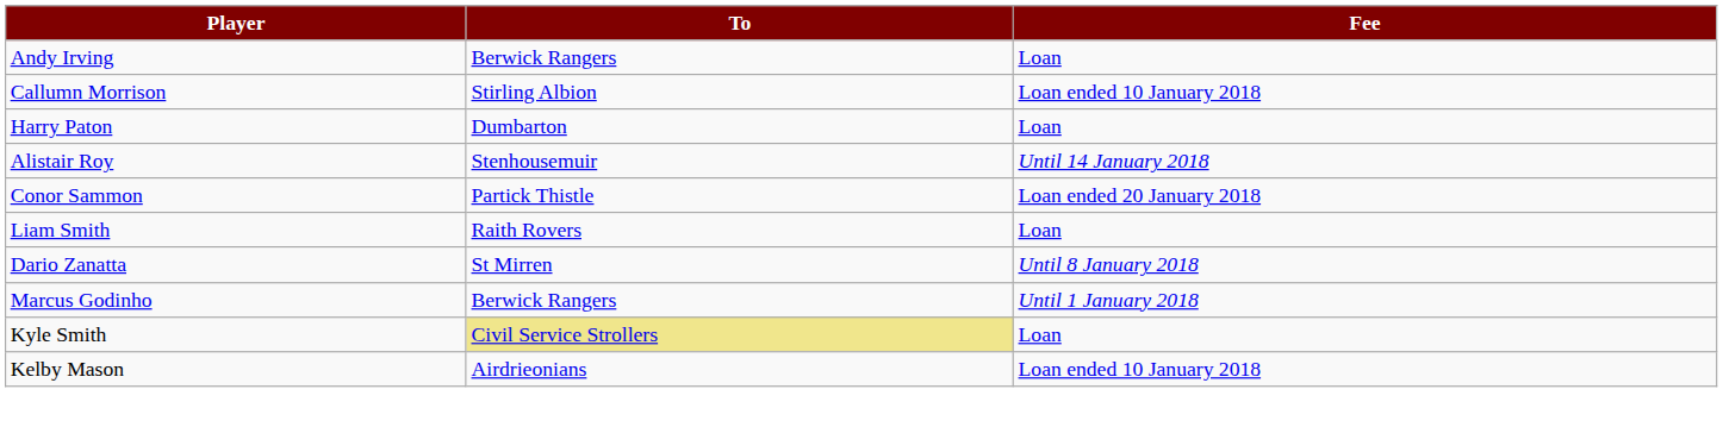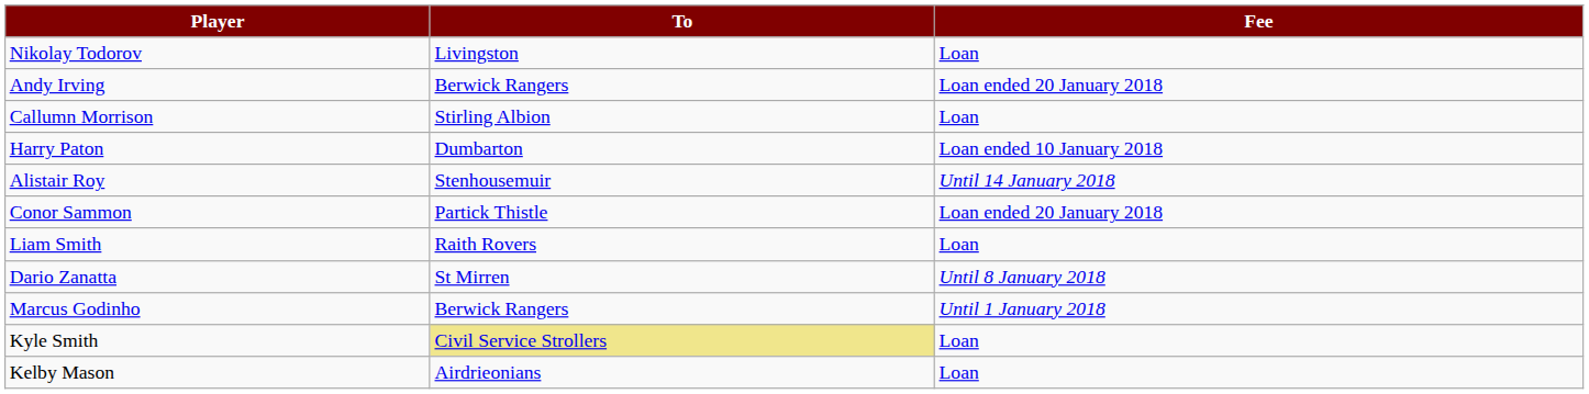 <table class="wikitable" style="text-align:left; font-size:95%;width:98%;">
 <tr>
 </tr>
 <tr>
 <th style="background:maroon; color:white;">Player</th>
 <th style="background:maroon; color:white;">To</th>
 <th style="background:maroon; color:white;">Fee</th>
 </tr>
 <tr>
+<td> <a href='#'>Nikolay Todorov</a></td>
+<td> <a href='#'>Livingston</a></td>
+<td><a href='#'>Loan</a></td>
+</tr>
+<tr>
 <td> <a href='#'>Andy Irving</a></td>
 <td> <a href='#'>Berwick Rangers</a></td>
-<td><a href='#'>Loan</a></td>
+<td><a href='#'>Loan ended 20 January 2018</a></td>
 </tr>
 <tr>
 <td> <a href='#'>Callumn Morrison</a></td>
 <td> <a href='#'>Stirling Albion</a></td>
-<td><a href='#'>Loan ended 10 January 2018</a></td>
+<td><a href='#'>Loan</a></td>
 </tr>
 <tr>
 <td> <a href='#'>Harry Paton</a></td>
 <td> <a href='#'>Dumbarton</a></td>
-<td><a href='#'>Loan</a></td>
+<td><a href='#'>Loan ended 10 January 2018</a></td>
 </tr>
 <tr>
 <td> <a href='#'>Alistair Roy</a></td>
 <td> <a href='#'>Stenhousemuir</a></td>
 <td><a href='#'><em>Until 14 January 2018</em></a></td>
 </tr>
 <tr>
 <td> <a href='#'>Conor Sammon</a></td>
 <td> <a href='#'>Partick Thistle</a></td>
 <td><a href='#'>Loan ended 20 January 2018</a></td>
 </tr>
 <tr>
 <td> <a href='#'>Liam Smith</a></td>
 <td> <a href='#'>Raith Rovers</a></td>
 <td><a href='#'>Loan</a></td>
 </tr>
 <tr>
 <td> <a href='#'>Dario Zanatta</a></td>
 <td> <a href='#'>St Mirren</a></td>
 <td><a href='#'><em>Until 8 January 2018</em></a></td>
 </tr>
 <tr>
 <td> <a href='#'>Marcus Godinho</a></td>
 <td> <a href='#'>Berwick Rangers</a></td>
 <td><a href='#'><em>Until 1 January 2018</em></a></td>
 </tr>
 <tr>
 <td> Kyle Smith</td>
 <td style="background: khaki;"> <a href='#'>Civil Service Strollers</a></td>
 <td><a href='#'>Loan</a></td>
 </tr>
 <tr>
 <td> Kelby Mason</td>
 <td> <a href='#'>Airdrieonians</a></td>
-<td><a href='#'>Loan ended 10 January 2018</a></td>
+<td><a href='#'>Loan</a></td>
 </tr>
 </table>
